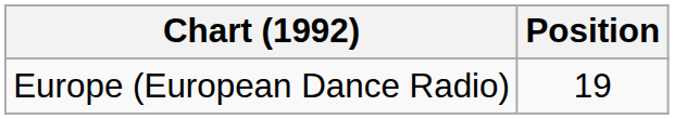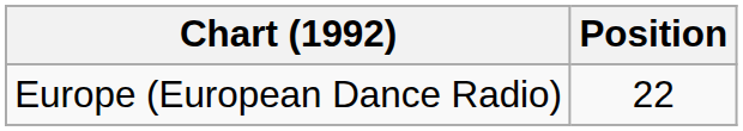 <table class="wikitable sortable">
 <tr>
 <th>Chart (1992)</th>
 <th>Position</th>
 </tr>
 <tr>
 <td>Europe (European Dance Radio)</td>
-<td align="center">19</td>
+<td align="center">22</td>
 </tr>
 </table>
